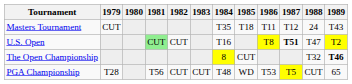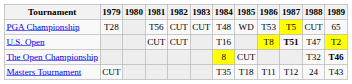 <table class="wikitable" style="font-size:95%;text-align:center;">
 <tr>
 <th>Tournament</th>
 <th>1979</th>
 <th>1980</th>
 <th>1981</th>
 <th>1982</th>
 <th>1983</th>
 <th>1984</th>
 <th>1985</th>
 <th>1986</th>
 <th>1987</th>
 <th>1988</th>
 <th>1989</th>
 </tr>
 <tr>
-<td align=left><a href='#'>Masters Tournament</a></td>
+<td align=left><a href='#'>PGA Championship</a></td>
+<td>T28</td>
+<td style="background:#eeeeee;"></td>
+<td>T56</td>
 <td>CUT</td>
-<td style="background:#eeeeee;"></td>
-<td style="background:#eeeeee;"></td>
-<td style="background:#eeeeee;"></td>
-<td style="background:#eeeeee;"></td>
-<td>T35</td>
-<td>T18</td>
-<td>T11</td>
-<td>T12</td>
-<td>24</td>
-<td>T43</td>
+<td>CUT</td>
+<td>T48</td>
+<td>WD</td>
+<td>T53</td>
+<td style="background:yellow;">T5</td>
+<td>CUT</td>
+<td>65</td>
 </tr>
 <tr>
 <td align=left><a href='#'>U.S. Open</a></td>
 <td style="background:#eeeeee;"></td>
 <td style="background:#eeeeee;"></td>
-<td style="background: lightgreen;">CUT</td>
+<td>CUT</td>
 <td>CUT</td>
 <td style="background:#eeeeee;"></td>
 <td>T16</td>
 <td style="background:#eeeeee;"></td>
 <td style="background:yellow;">T8</td>
 <td><strong>T51</strong></td>
 <td>T47</td>
 <td style="background:yellow;">T2</td>
 </tr>
 <tr>
 <td align=left><a href='#'>The Open Championship</a></td>
 <td style="background:#eeeeee;"></td>
 <td style="background:#eeeeee;"></td>
 <td style="background:#eeeeee;"></td>
 <td style="background:#eeeeee;"></td>
 <td style="background:#eeeeee;"></td>
 <td style="background:yellow;">8</td>
 <td>CUT</td>
 <td style="background:#eeeeee;"></td>
 <td style="background:#eeeeee;"></td>
 <td>T32</td>
 <td><strong>T46</strong></td>
 </tr>
 <tr>
-<td align=left><a href='#'>PGA Championship</a></td>
-<td>T28</td>
+<td align=left><a href='#'>Masters Tournament</a></td>
+<td>CUT</td>
 <td style="background:#eeeeee;"></td>
-<td>T56</td>
-<td>CUT</td>
-<td>CUT</td>
-<td>T48</td>
-<td>WD</td>
-<td>T53</td>
-<td style="background:yellow;">T5</td>
-<td>CUT</td>
-<td>65</td>
+<td style="background:#eeeeee;"></td>
+<td style="background:#eeeeee;"></td>
+<td style="background:#eeeeee;"></td>
+<td>T35</td>
+<td>T18</td>
+<td>T11</td>
+<td>T12</td>
+<td>24</td>
+<td>T43</td>
 </tr>
 </table>
